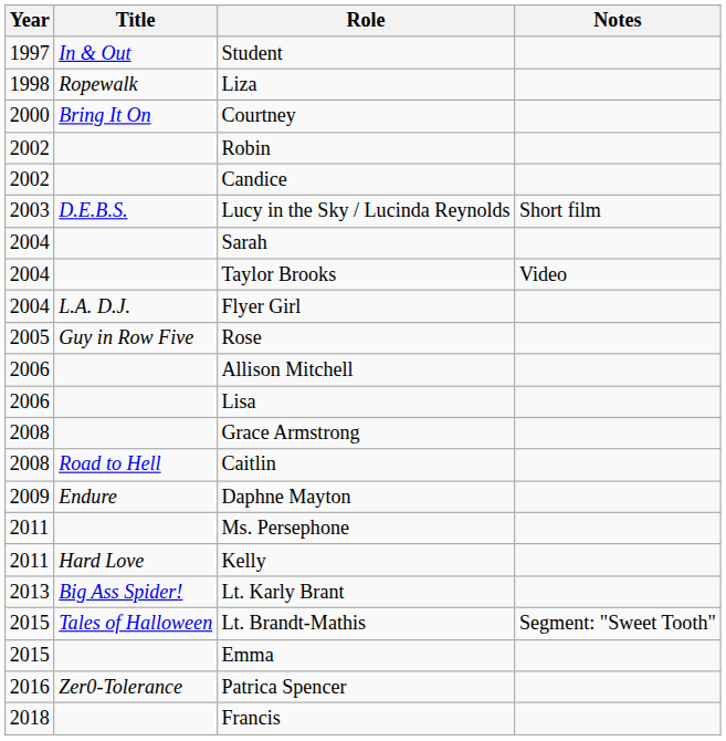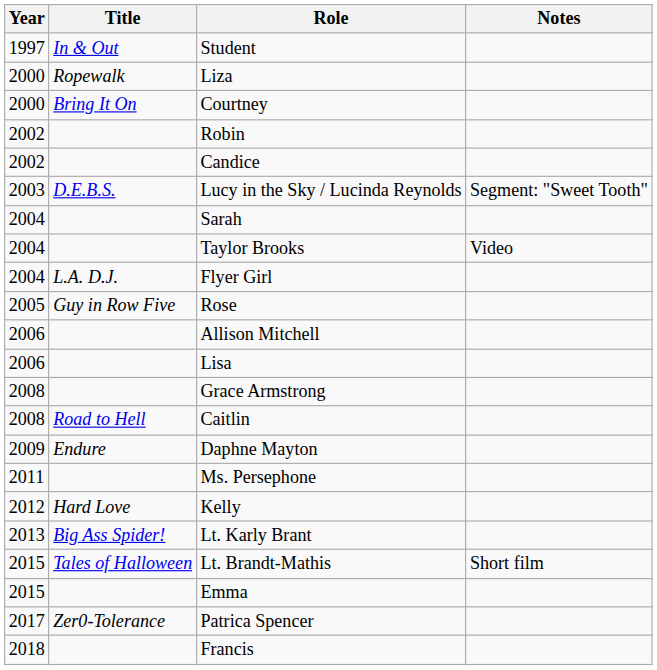 <table class="wikitable sortable">
 <tr>
 <th>Year</th>
 <th>Title</th>
 <th>Role</th>
 <th class="unsortable">Notes</th>
 </tr>
 <tr>
 <td>1997</td>
 <td><em><a href='#'>In & Out</a></em></td>
 <td>Student</td>
 <td></td>
 </tr>
 <tr>
-<td>1998</td>
+<td>2000</td>
 <td><em>Ropewalk</em></td>
 <td>Liza</td>
 <td></td>
 </tr>
 <tr>
 <td>2000</td>
 <td><em><a href='#'>Bring It On</a></em></td>
 <td>Courtney</td>
 <td></td>
 </tr>
 <tr>
 <td>2002</td>
 <td><em></em></td>
 <td>Robin</td>
 <td></td>
 </tr>
 <tr>
 <td>2002</td>
 <td><em></em></td>
 <td>Candice</td>
 <td></td>
 </tr>
 <tr>
 <td>2003</td>
 <td><em><a href='#'>D.E.B.S.</a></em></td>
 <td>Lucy in the Sky / Lucinda Reynolds</td>
-<td>Short film</td>
+<td>Segment: "Sweet Tooth"</td>
 </tr>
 <tr>
 <td>2004</td>
 <td><em></em></td>
 <td>Sarah</td>
 <td></td>
 </tr>
 <tr>
 <td>2004</td>
 <td><em></em></td>
 <td>Taylor Brooks</td>
 <td>Video</td>
 </tr>
 <tr>
 <td>2004</td>
 <td><em>L.A. D.J.</em></td>
 <td>Flyer Girl</td>
 <td></td>
 </tr>
 <tr>
 <td>2005</td>
 <td><em>Guy in Row Five</em></td>
 <td>Rose</td>
 <td></td>
 </tr>
 <tr>
 <td>2006</td>
 <td><em></em></td>
 <td>Allison Mitchell</td>
 <td></td>
 </tr>
 <tr>
 <td>2006</td>
 <td><em></em></td>
 <td>Lisa</td>
 <td></td>
 </tr>
 <tr>
 <td>2008</td>
 <td><em></em></td>
 <td>Grace Armstrong</td>
 <td></td>
 </tr>
 <tr>
 <td>2008</td>
 <td><em><a href='#'>Road to Hell</a></em></td>
 <td>Caitlin</td>
 <td></td>
 </tr>
 <tr>
 <td>2009</td>
 <td><em>Endure</em></td>
 <td>Daphne Mayton</td>
 <td></td>
 </tr>
 <tr>
 <td>2011</td>
 <td><em></em></td>
 <td>Ms. Persephone</td>
 <td></td>
 </tr>
 <tr>
-<td>2011</td>
+<td>2012</td>
 <td><em>Hard Love</em></td>
 <td>Kelly</td>
 <td></td>
 </tr>
 <tr>
 <td>2013</td>
 <td><em><a href='#'>Big Ass Spider!</a></em></td>
 <td>Lt. Karly Brant</td>
 <td></td>
 </tr>
 <tr>
 <td>2015</td>
 <td><em><a href='#'>Tales of Halloween</a></em></td>
 <td>Lt. Brandt-Mathis</td>
-<td>Segment: "Sweet Tooth"</td>
+<td>Short film</td>
 </tr>
 <tr>
 <td>2015</td>
 <td><em></em></td>
 <td>Emma</td>
 <td></td>
 </tr>
 <tr>
-<td>2016</td>
+<td>2017</td>
 <td><em>Zer0-Tolerance</em></td>
 <td>Patrica Spencer</td>
 <td></td>
 </tr>
 <tr>
 <td>2018</td>
 <td><em></em></td>
 <td>Francis</td>
 <td></td>
 </tr>
 </table>
